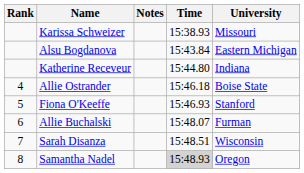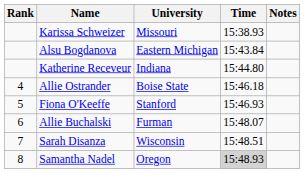 <table class="wikitable sortable" style="text-align:center">
 <tr>
 <th>Rank</th>
 <th>Name</th>
+<th>University</th>
+<th>Time</th>
 <th>Notes</th>
-<th>Time</th>
-<th>University</th>
 </tr>
 <tr>
 <td></td>
 <td align=left><a href='#'>Karissa Schweizer</a></td>
+<td align=left><a href='#'>Missouri</a></td>
+<td>15:38.93</td>
 <td></td>
-<td>15:38.93</td>
-<td align=left><a href='#'>Missouri</a></td>
 </tr>
 <tr>
 <td></td>
 <td align=left><a href='#'>Alsu Bogdanova</a> </td>
+<td align="left"><a href='#'>Eastern Michigan</a></td>
+<td>15:43.84</td>
 <td></td>
-<td>15:43.84</td>
-<td align="left"><a href='#'>Eastern Michigan</a></td>
 </tr>
 <tr>
 <td></td>
 <td align=left><a href='#'>Katherine Receveur</a></td>
+<td align="left"><a href='#'>Indiana</a></td>
+<td>15:44.80</td>
 <td></td>
-<td>15:44.80</td>
-<td align="left"><a href='#'>Indiana</a></td>
 </tr>
 <tr>
 <td>4</td>
 <td align=left><a href='#'>Allie Ostrander</a></td>
+<td align=left><a href='#'>Boise State</a></td>
+<td>15:46.18</td>
 <td></td>
-<td>15:46.18</td>
-<td align=left><a href='#'>Boise State</a></td>
 </tr>
 <tr>
 <td>5</td>
 <td align=left><a href='#'>Fiona O'Keeffe</a></td>
+<td align="left"><a href='#'>Stanford</a></td>
+<td>15:46.93</td>
 <td></td>
-<td>15:46.93</td>
-<td align="left"><a href='#'>Stanford</a></td>
 </tr>
 <tr>
 <td>6</td>
 <td align=left><a href='#'>Allie Buchalski</a></td>
+<td align="left"><a href='#'>Furman</a></td>
+<td>15:48.07</td>
 <td></td>
-<td>15:48.07</td>
-<td align="left"><a href='#'>Furman</a></td>
 </tr>
 <tr>
 <td>7</td>
 <td align=left><a href='#'>Sarah Disanza</a></td>
+<td align="left"><a href='#'>Wisconsin</a></td>
+<td>15:48.51</td>
 <td></td>
-<td>15:48.51</td>
-<td align="left"><a href='#'>Wisconsin</a></td>
 </tr>
 <tr>
 <td>8</td>
 <td align=left><a href='#'>Samantha Nadel</a></td>
+<td align="left"><a href='#'>Oregon</a></td>
+<td style="background: lightgrey;">15:48.93</td>
 <td></td>
-<td style="background: lightgrey;">15:48.93</td>
-<td align="left"><a href='#'>Oregon</a></td>
 </tr>
 </table>
